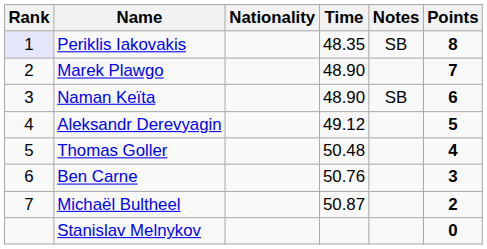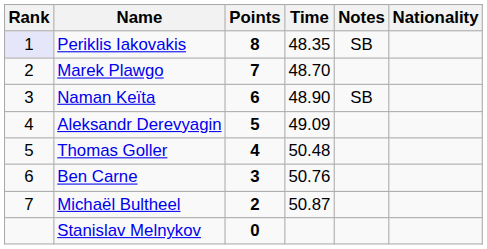 <table class="wikitable sortable" style="text-align:center">
 <tr>
 <th>Rank</th>
 <th>Name</th>
-<th>Nationality</th>
+<th>Points</th>
 <th>Time</th>
 <th>Notes</th>
-<th>Points</th>
+<th>Nationality</th>
 </tr>
 <tr>
 <td style="background: lavender;">1</td>
 <td align=left><a href='#'>Periklis Iakovakis</a></td>
-<td align=left></td>
+<td><strong>8</strong></td>
 <td>48.35</td>
 <td>SB</td>
-<td><strong>8</strong></td>
+<td align=left></td>
 </tr>
 <tr>
 <td>2</td>
 <td align=left><a href='#'>Marek Plawgo</a></td>
+<td><strong>7</strong></td>
+<td>48.70</td>
+<td></td>
 <td align=left></td>
-<td>48.90</td>
-<td></td>
-<td><strong>7</strong></td>
 </tr>
 <tr>
 <td>3</td>
 <td align=left><a href='#'>Naman Keïta</a></td>
-<td align=left></td>
+<td><strong>6</strong></td>
 <td>48.90</td>
 <td>SB</td>
-<td><strong>6</strong></td>
+<td align=left></td>
 </tr>
 <tr>
 <td>4</td>
 <td align=left><a href='#'>Aleksandr Derevyagin</a></td>
+<td><strong>5</strong></td>
+<td>49.09</td>
+<td></td>
 <td align=left></td>
-<td>49.12</td>
-<td></td>
-<td><strong>5</strong></td>
 </tr>
 <tr>
 <td>5</td>
 <td align=left><a href='#'>Thomas Goller</a></td>
-<td align=left></td>
+<td><strong>4</strong></td>
 <td>50.48</td>
 <td></td>
-<td><strong>4</strong></td>
+<td align=left></td>
 </tr>
 <tr>
 <td>6</td>
 <td align=left><a href='#'>Ben Carne</a></td>
-<td align=left></td>
+<td><strong>3</strong></td>
 <td>50.76</td>
 <td></td>
-<td><strong>3</strong></td>
+<td align=left></td>
 </tr>
 <tr>
 <td>7</td>
 <td align=left><a href='#'>Michaël Bultheel</a></td>
-<td align=left></td>
+<td><strong>2</strong></td>
 <td>50.87</td>
 <td></td>
-<td><strong>2</strong></td>
+<td align=left></td>
 </tr>
 <tr>
 <td></td>
 <td align=left><a href='#'>Stanislav Melnykov</a></td>
-<td align=left></td>
+<td><strong>0</strong></td>
 <td></td>
 <td></td>
-<td><strong>0</strong></td>
+<td align=left></td>
 </tr>
 </table>
